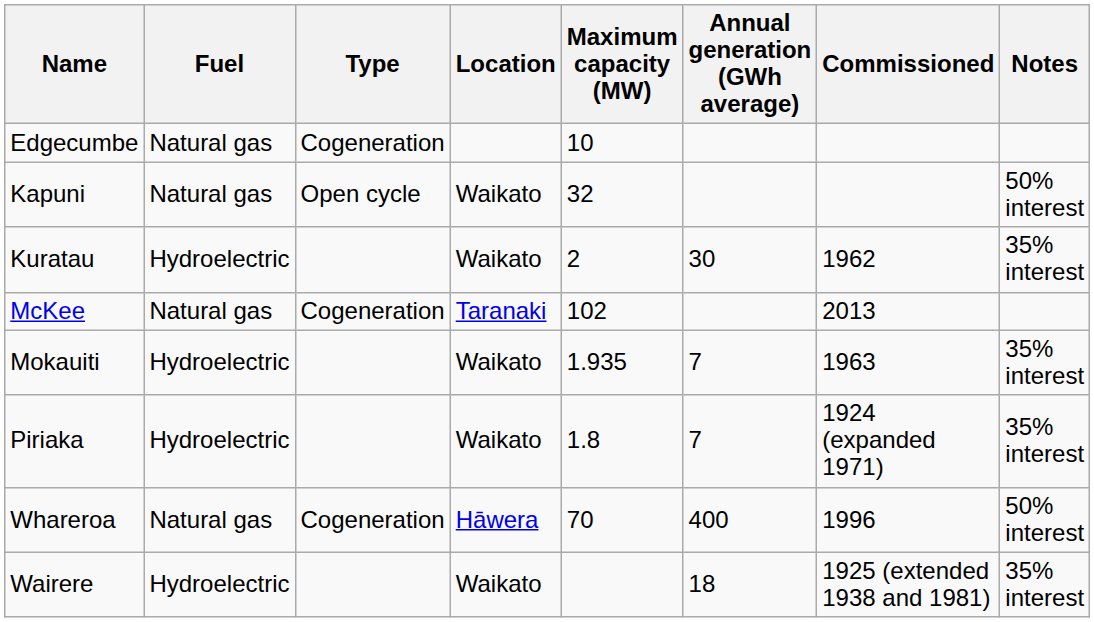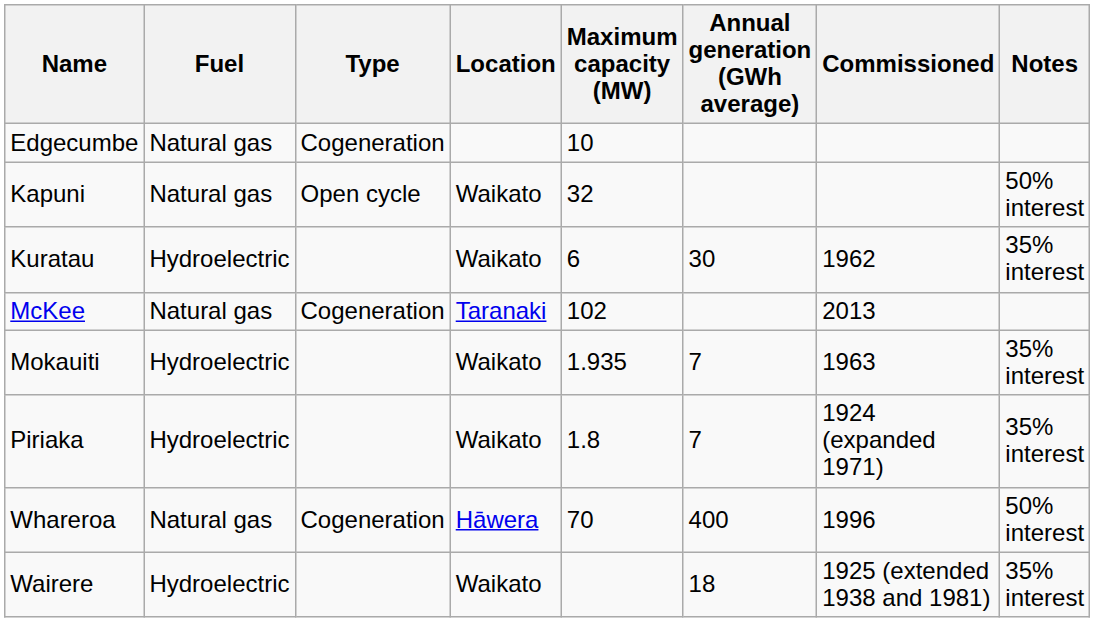 <table class="wikitable sortable" border="1">
 <tr>
 <th>Name</th>
 <th>Fuel</th>
 <th>Type</th>
 <th>Location</th>
 <th>Maximum capacity <br> (MW)</th>
 <th>Annual generation <br> (GWh average)</th>
 <th>Commissioned</th>
 <th class= "unsortable">Notes</th>
 </tr>
 <tr>
 <td>Edgecumbe</td>
 <td>Natural gas</td>
 <td>Cogeneration</td>
 <td></td>
 <td>10</td>
 <td></td>
 <td></td>
 <td></td>
 </tr>
 <tr>
 <td>Kapuni</td>
 <td>Natural gas</td>
 <td>Open cycle</td>
 <td>Waikato</td>
 <td>32</td>
 <td></td>
 <td></td>
 <td>50% interest</td>
 </tr>
 <tr>
 <td>Kuratau</td>
 <td>Hydroelectric</td>
 <td></td>
 <td>Waikato</td>
-<td>2</td>
+<td>6</td>
 <td>30</td>
 <td>1962</td>
 <td>35% interest</td>
 </tr>
 <tr>
 <td><a href='#'>McKee</a></td>
 <td>Natural gas</td>
 <td>Cogeneration</td>
 <td><a href='#'>Taranaki</a></td>
 <td>102</td>
 <td></td>
 <td>2013</td>
 <td></td>
 </tr>
 <tr>
 <td>Mokauiti</td>
 <td>Hydroelectric</td>
 <td></td>
 <td>Waikato</td>
 <td>1.935</td>
 <td>7</td>
 <td>1963</td>
 <td>35% interest</td>
 </tr>
 <tr>
 <td>Piriaka</td>
 <td>Hydroelectric</td>
 <td></td>
 <td>Waikato</td>
 <td>1.8</td>
 <td>7</td>
 <td>1924 (expanded 1971)</td>
 <td>35% interest</td>
 </tr>
 <tr>
 <td>Whareroa</td>
 <td>Natural gas</td>
 <td>Cogeneration</td>
 <td><a href='#'>Hāwera</a></td>
 <td>70</td>
 <td>400</td>
 <td>1996</td>
 <td>50% interest</td>
 </tr>
 <tr>
 <td>Wairere</td>
 <td>Hydroelectric</td>
 <td></td>
 <td>Waikato</td>
 <td></td>
 <td>18</td>
 <td>1925 (extended 1938 and 1981)</td>
 <td>35% interest</td>
 </tr>
 </table>
